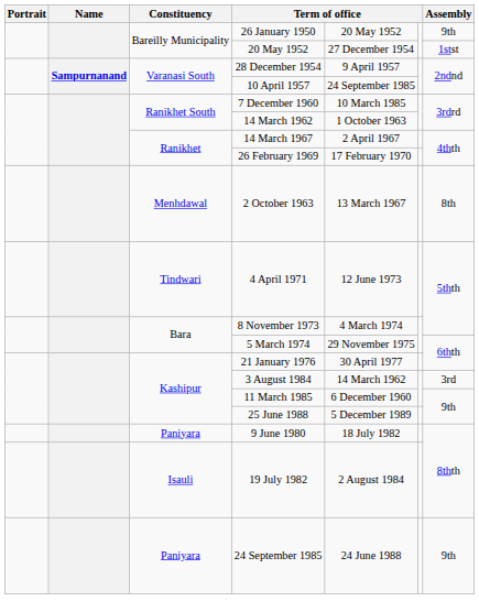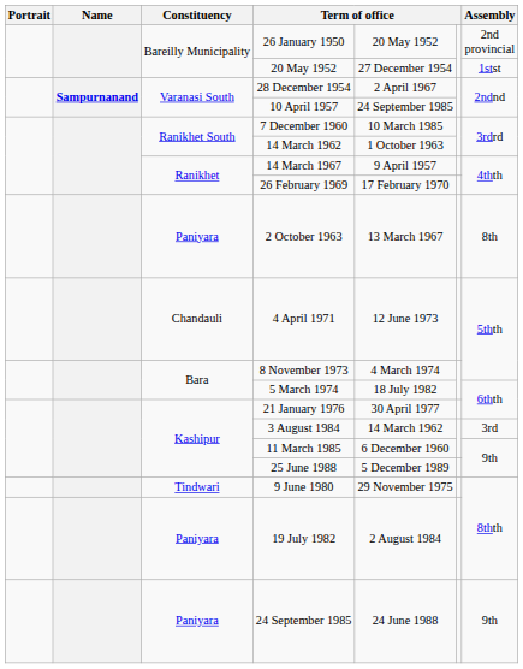 <table class="wikitable sortable" style="text-align:center">
 <tr>
 <th class="unsortable">Portrait</th>
 <th scope="col" class="sortable">Name</th>
 <th scope="col">Constituency</th>
 <th colspan="3" scope="colgroup">Term of office</th>
 <th scope="col">Assembly</th>
 </tr>
 <tr align="center">
 <td rowspan=2></td>
 <th scope="row" rowspan=2></th>
 <td rowspan="2">Bareilly Municipality</td>
 <td>26 January 1950</td>
 <td>20 May 1952</td>
 <td rowspan="2"></td>
-<td>9th</td>
+<td>2nd<br>provincial</td>
 </tr>
 <tr align="center">
 <td>20 May 1952</td>
 <td>27 December 1954</td>
 <td><a href='#'>1st</a>st</td>
 </tr>
 <tr align="center">
 <td rowspan=2></td>
 <th scope="row" rowspan=2><a href='#'>Sampurnanand</a></th>
 <td rowspan="2"><a href='#'>Varanasi South</a></td>
 <td>28 December 1954</td>
-<td>9 April 1957</td>
+<td>2 April 1967</td>
 <td rowspan="2"></td>
 <td rowspan="2"><a href='#'>2nd</a>nd</td>
 </tr>
 <tr align="center">
 <td>10 April 1957</td>
 <td>24 September 1985</td>
 </tr>
 <tr align="center">
 <td rowspan="4"></td>
 <th scope="row" rowspan="4"></th>
 <td rowspan="2"><a href='#'>Ranikhet South</a></td>
 <td>7 December 1960</td>
 <td>10 March 1985</td>
 <td rowspan="2"></td>
 <td rowspan="2"><a href='#'>3rd</a>rd</td>
 </tr>
 <tr align="center">
 <td>14 March 1962</td>
 <td>1 October 1963</td>
 </tr>
 <tr align="center">
 <td rowspan="2"><a href='#'>Ranikhet</a></td>
 <td>14 March 1967</td>
-<td>2 April 1967</td>
+<td>9 April 1957</td>
 <td></td>
 <td rowspan="2"><a href='#'>4th</a>th</td>
 </tr>
 <tr align="center">
 <td>26 February 1969</td>
 <td>17 February 1970</td>
 <td></td>
 </tr>
 <tr align="center">
 <td align="center" height="100px"></td>
 <th scope="row"></th>
-<td><a href='#'>Menhdawal</a></td>
+<td><a href='#'>Paniyara</a></td>
 <td>2 October 1963</td>
 <td>13 March 1967</td>
 <td></td>
 <td>8th</td>
 </tr>
 <tr align="center">
 <td align="center" height="100px"></td>
 <th scope="row"></th>
-<td><a href='#'>Tindwari</a></td>
+<td>Chandauli</td>
 <td>4 April 1971</td>
 <td>12 June 1973</td>
 <td></td>
 <td rowspan="2"><a href='#'>5th</a>th</td>
 </tr>
 <tr align="center">
 <td rowspan=2></td>
 <th scope="row" rowspan=2></th>
 <td rowspan="2">Bara</td>
 <td>8 November 1973</td>
 <td>4 March 1974</td>
 <td rowspan=2></td>
 </tr>
 <tr align="center">
 <td>5 March 1974</td>
-<td>29 November 1975</td>
+<td>18 July 1982</td>
 <td rowspan="2"><a href='#'>6th</a>th</td>
 </tr>
 <tr align="center">
 <td rowspan="4"></td>
 <th scope="row" rowspan="4"></th>
 <td rowspan="4"><a href='#'>Kashipur</a></td>
 <td>21 January 1976</td>
 <td>30 April 1977</td>
 <td></td>
 </tr>
 <tr align="center">
 <td>3 August 1984</td>
 <td>14 March 1962</td>
 <td rowspan=2></td>
 <td>3rd</td>
 </tr>
 <tr align="center">
 <td>11 March 1985</td>
 <td>6 December 1960</td>
 <td rowspan="2">9th</td>
 </tr>
 <tr align="center">
 <td>25 June 1988</td>
 <td>5 December 1989</td>
 <td></td>
 </tr>
 <tr align="center">
 <td></td>
 <th scope="row"></th>
-<td><a href='#'>Paniyara</a></td>
+<td><a href='#'>Tindwari</a></td>
 <td>9 June 1980</td>
-<td>18 July 1982</td>
+<td>29 November 1975</td>
 <td></td>
 <td rowspan="2"><a href='#'>8th</a>th</td>
 </tr>
 <tr align="center">
 <td align="center" height="100px"></td>
 <th scope="row"></th>
-<td><a href='#'>Isauli</a></td>
+<td><a href='#'>Paniyara</a></td>
 <td>19 July 1982</td>
 <td>2 August 1984</td>
 <td></td>
 </tr>
 <tr align="center">
 <td align="center" height="100px"></td>
 <th scope="row"></th>
 <td><a href='#'>Paniyara</a></td>
 <td>24 September 1985</td>
 <td>24 June 1988</td>
 <td></td>
 <td>9th</td>
 </tr>
 </table>
